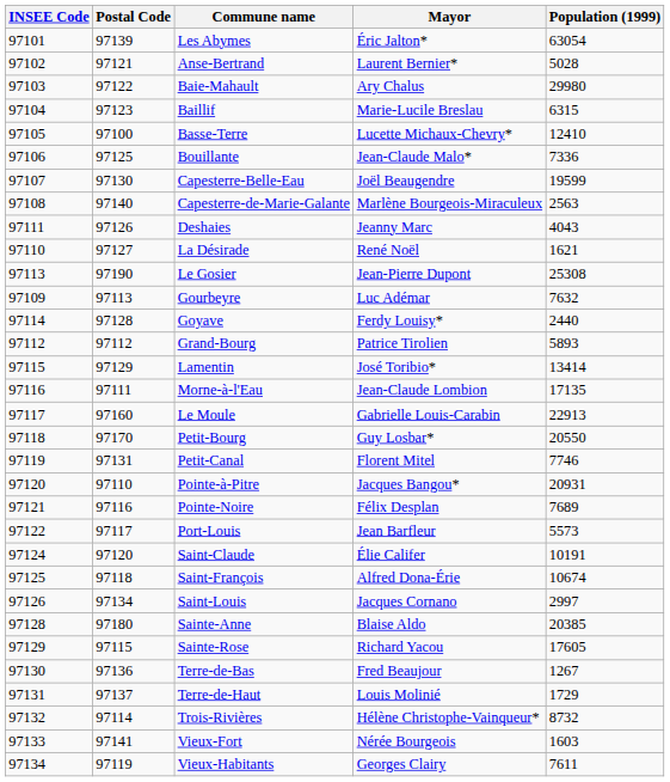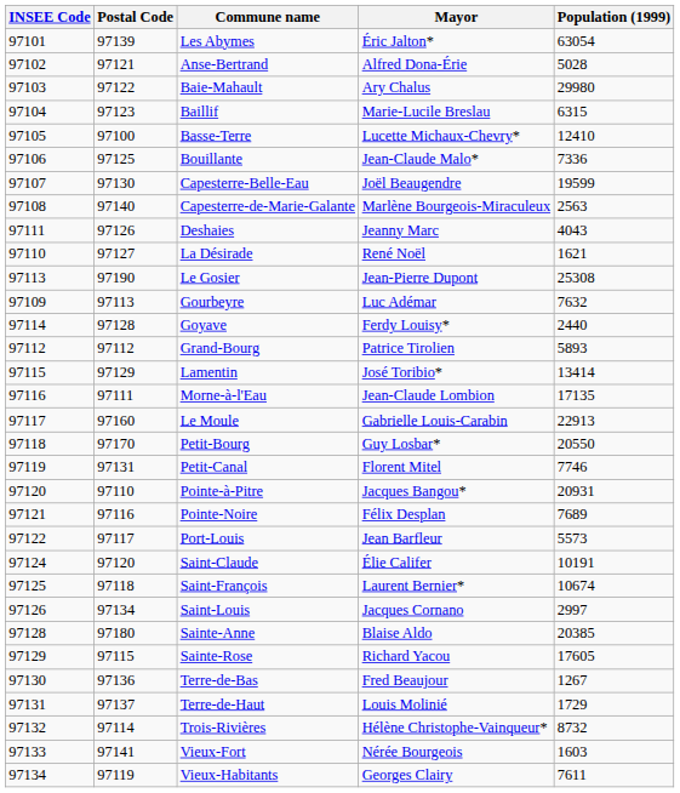 <table class="wikitable sortable">
 <tr ---->
 <th><a href='#'>INSEE Code</a></th>
 <th>Postal Code</th>
 <th>Commune name</th>
 <th>Mayor</th>
 <th>Population (1999)</th>
 </tr>
 <tr ---->
 <td>97101</td>
 <td>97139</td>
 <td><a href='#'>Les Abymes</a></td>
 <td><a href='#'>Éric Jalton</a>*</td>
 <td>63054</td>
 </tr>
 <tr ---->
 <td>97102</td>
 <td>97121</td>
 <td><a href='#'>Anse-Bertrand</a></td>
-<td><a href='#'>Laurent Bernier</a>*</td>
+<td><a href='#'>Alfred Dona-Érie</a></td>
 <td>5028</td>
 </tr>
 <tr ---->
 <td>97103</td>
 <td>97122</td>
 <td><a href='#'>Baie-Mahault</a></td>
 <td><a href='#'>Ary Chalus</a></td>
 <td>29980</td>
 </tr>
 <tr ---->
 <td>97104</td>
 <td>97123</td>
 <td><a href='#'>Baillif</a></td>
 <td><a href='#'>Marie-Lucile Breslau</a></td>
 <td>6315</td>
 </tr>
 <tr ---->
 <td>97105</td>
 <td>97100</td>
 <td><a href='#'>Basse-Terre</a></td>
 <td><a href='#'>Lucette Michaux-Chevry</a>*</td>
 <td>12410</td>
 </tr>
 <tr ---->
 <td>97106</td>
 <td>97125</td>
 <td><a href='#'>Bouillante</a></td>
 <td><a href='#'>Jean-Claude Malo</a>*</td>
 <td>7336</td>
 </tr>
 <tr ---->
 <td>97107</td>
 <td>97130</td>
 <td><a href='#'>Capesterre-Belle-Eau</a></td>
 <td><a href='#'>Joël Beaugendre</a></td>
 <td>19599</td>
 </tr>
 <tr ---->
 <td>97108</td>
 <td>97140</td>
 <td><a href='#'>Capesterre-de-Marie-Galante</a></td>
 <td><a href='#'>Marlène Bourgeois-Miraculeux</a></td>
 <td>2563</td>
 </tr>
 <tr ---->
 <td>97111</td>
 <td>97126</td>
 <td><a href='#'>Deshaies</a></td>
 <td><a href='#'>Jeanny Marc</a></td>
 <td>4043</td>
 </tr>
 <tr ---->
 <td>97110</td>
 <td>97127</td>
 <td><a href='#'>La Désirade</a></td>
 <td><a href='#'>René Noël</a></td>
 <td>1621</td>
 </tr>
 <tr ---->
 <td>97113</td>
 <td>97190</td>
 <td><a href='#'>Le Gosier</a></td>
 <td><a href='#'>Jean-Pierre Dupont</a></td>
 <td>25308</td>
 </tr>
 <tr ---->
 <td>97109</td>
 <td>97113</td>
 <td><a href='#'>Gourbeyre</a></td>
 <td><a href='#'>Luc Adémar</a></td>
 <td>7632</td>
 </tr>
 <tr ---->
 <td>97114</td>
 <td>97128</td>
 <td><a href='#'>Goyave</a></td>
 <td><a href='#'>Ferdy Louisy</a>*</td>
 <td>2440</td>
 </tr>
 <tr ---->
 <td>97112</td>
 <td>97112</td>
 <td><a href='#'>Grand-Bourg</a></td>
 <td><a href='#'>Patrice Tirolien</a></td>
 <td>5893</td>
 </tr>
 <tr ---->
 <td>97115</td>
 <td>97129</td>
 <td><a href='#'>Lamentin</a></td>
 <td><a href='#'>José Toribio</a>*</td>
 <td>13414</td>
 </tr>
 <tr ---->
 <td>97116</td>
 <td>97111</td>
 <td><a href='#'>Morne-à-l'Eau</a></td>
 <td><a href='#'>Jean-Claude Lombion</a></td>
 <td>17135</td>
 </tr>
 <tr ---->
 <td>97117</td>
 <td>97160</td>
 <td><a href='#'>Le Moule</a></td>
 <td><a href='#'>Gabrielle Louis-Carabin</a></td>
 <td>22913</td>
 </tr>
 <tr ---->
 <td>97118</td>
 <td>97170</td>
 <td><a href='#'>Petit-Bourg</a></td>
 <td><a href='#'>Guy Losbar</a>*</td>
 <td>20550</td>
 </tr>
 <tr ---->
 <td>97119</td>
 <td>97131</td>
 <td><a href='#'>Petit-Canal</a></td>
 <td><a href='#'>Florent Mitel</a></td>
 <td>7746</td>
 </tr>
 <tr ---->
 <td>97120</td>
 <td>97110</td>
 <td><a href='#'>Pointe-à-Pitre</a></td>
 <td><a href='#'>Jacques Bangou</a>*</td>
 <td>20931</td>
 </tr>
 <tr ---->
 <td>97121</td>
 <td>97116</td>
 <td><a href='#'>Pointe-Noire</a></td>
 <td><a href='#'>Félix Desplan</a></td>
 <td>7689</td>
 </tr>
 <tr ---->
 <td>97122</td>
 <td>97117</td>
 <td><a href='#'>Port-Louis</a></td>
 <td><a href='#'>Jean Barfleur</a></td>
 <td>5573</td>
 </tr>
 <tr ---->
 <td>97124</td>
 <td>97120</td>
 <td><a href='#'>Saint-Claude</a></td>
 <td><a href='#'>Élie Califer</a></td>
 <td>10191</td>
 </tr>
 <tr ---->
 <td>97125</td>
 <td>97118</td>
 <td><a href='#'>Saint-François</a></td>
-<td><a href='#'>Alfred Dona-Érie</a></td>
+<td><a href='#'>Laurent Bernier</a>*</td>
 <td>10674</td>
 </tr>
 <tr ---->
 <td>97126</td>
 <td>97134</td>
 <td><a href='#'>Saint-Louis</a></td>
 <td><a href='#'>Jacques Cornano</a></td>
 <td>2997</td>
 </tr>
 <tr ---->
 <td>97128</td>
 <td>97180</td>
 <td><a href='#'>Sainte-Anne</a></td>
 <td><a href='#'>Blaise Aldo</a></td>
 <td>20385</td>
 </tr>
 <tr ---->
 <td>97129</td>
 <td>97115</td>
 <td><a href='#'>Sainte-Rose</a></td>
 <td><a href='#'>Richard Yacou</a></td>
 <td>17605</td>
 </tr>
 <tr ---->
 <td>97130</td>
 <td>97136</td>
 <td><a href='#'>Terre-de-Bas</a></td>
 <td><a href='#'>Fred Beaujour</a></td>
 <td>1267</td>
 </tr>
 <tr ---->
 <td>97131</td>
 <td>97137</td>
 <td><a href='#'>Terre-de-Haut</a></td>
 <td><a href='#'>Louis Molinié</a></td>
 <td>1729</td>
 </tr>
 <tr ---->
 <td>97132</td>
 <td>97114</td>
 <td><a href='#'>Trois-Rivières</a></td>
 <td><a href='#'>Hélène Christophe-Vainqueur</a>*</td>
 <td>8732</td>
 </tr>
 <tr ---->
 <td>97133</td>
 <td>97141</td>
 <td><a href='#'>Vieux-Fort</a></td>
 <td><a href='#'>Nérée Bourgeois</a></td>
 <td>1603</td>
 </tr>
 <tr ---->
 <td>97134</td>
 <td>97119</td>
 <td><a href='#'>Vieux-Habitants</a></td>
 <td><a href='#'>Georges Clairy</a></td>
 <td>7611</td>
 </tr>
 </table>
